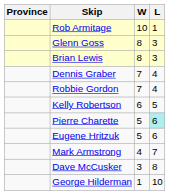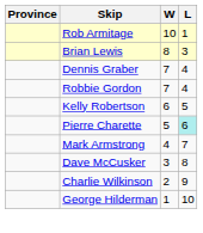 <table class="wikitable">
 <tr>
 <th>Province</th>
 <th>Skip</th>
 <th>W</th>
 <th>L</th>
 </tr>
 <tr bgcolor=#ffffcc>
 <td></td>
 <td><a href='#'>Rob Armitage</a></td>
 <td>10</td>
 <td>1</td>
-</tr>
-<tr bgcolor=#ffffcc>
-<td></td>
-<td><a href='#'>Glenn Goss</a></td>
-<td>8</td>
-<td>3</td>
 </tr>
 <tr bgcolor=#ffffcc>
 <td></td>
 <td><a href='#'>Brian Lewis</a></td>
 <td>8</td>
 <td>3</td>
 </tr>
 <tr>
 <td></td>
 <td><a href='#'>Dennis Graber</a></td>
 <td>7</td>
 <td>4</td>
 </tr>
 <tr>
 <td></td>
 <td><a href='#'>Robbie Gordon</a></td>
 <td>7</td>
 <td>4</td>
 </tr>
 <tr>
 <td></td>
 <td><a href='#'>Kelly Robertson</a></td>
 <td>6</td>
 <td>5</td>
 </tr>
 <tr>
 <td></td>
 <td><a href='#'>Pierre Charette</a></td>
 <td>5</td>
 <td style="background: paleturquoise;">6</td>
 </tr>
 <tr>
 <td></td>
-<td><a href='#'>Eugene Hritzuk</a></td>
-<td>5</td>
-<td>6</td>
-</tr>
-<tr>
-<td></td>
 <td><a href='#'>Mark Armstrong</a></td>
 <td>4</td>
 <td>7</td>
 </tr>
 <tr>
 <td></td>
 <td><a href='#'>Dave McCusker</a></td>
 <td>3</td>
 <td>8</td>
 </tr>
 <tr>
 <td></td>
+<td><a href='#'>Charlie Wilkinson</a></td>
+<td>2</td>
+<td>9</td>
+</tr>
+<tr>
+<td></td>
 <td><a href='#'>George Hilderman</a></td>
 <td>1</td>
 <td>10</td>
 </tr>
 </table>
